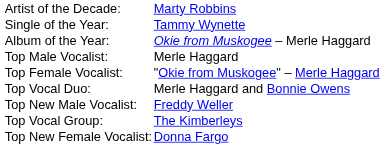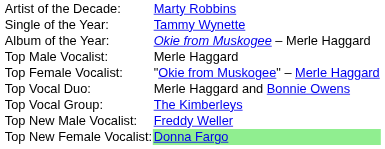 <table cellspacing="0" border="0" cellpadding="1">
 <tr>
 <td>Artist of the Decade:</td>
 <td><a href='#'>Marty Robbins</a></td>
 </tr>
 <tr>
 <td>Single of the Year:</td>
 <td><a href='#'>Tammy Wynette</a></td>
 </tr>
 <tr>
 <td>Album of the Year:</td>
 <td><em><a href='#'>Okie from Muskogee</a></em> – Merle Haggard</td>
 </tr>
 <tr>
 <td>Top Male Vocalist:</td>
 <td>Merle Haggard</td>
 </tr>
 <tr>
 <td>Top Female Vocalist:</td>
 <td>"<a href='#'>Okie from Muskogee</a>" – <a href='#'>Merle Haggard</a></td>
 </tr>
 <tr>
 <td>Top Vocal Duo:</td>
 <td>Merle Haggard and <a href='#'>Bonnie Owens</a></td>
 </tr>
 <tr>
+<td>Top Vocal Group:</td>
+<td><a href='#'>The Kimberleys</a></td>
+</tr>
+<tr>
 <td>Top New Male Vocalist:</td>
 <td><a href='#'>Freddy Weller</a></td>
 </tr>
 <tr>
-<td>Top Vocal Group:</td>
-<td><a href='#'>The Kimberleys</a></td>
-</tr>
-<tr>
 <td>Top New Female Vocalist:</td>
-<td><a href='#'>Donna Fargo</a></td>
+<td style="background: lightgreen;"><a href='#'>Donna Fargo</a></td>
 </tr>
 </table>
